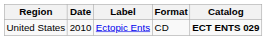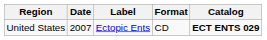 <table class="wikitable">
 <tr>
 <th>Region</th>
 <th>Date</th>
 <th>Label</th>
 <th>Format</th>
 <th>Catalog</th>
 </tr>
 <tr>
 <td>United States</td>
-<td>2010</td>
+<td>2007</td>
 <td><a href='#'>Ectopic Ents</a></td>
 <td>CD</td>
 <td><strong>ECT ENTS 029</strong></td>
 </tr>
 </table>
